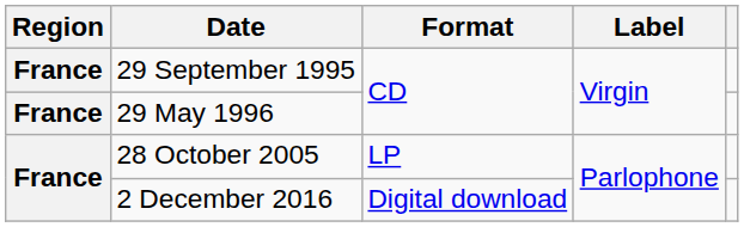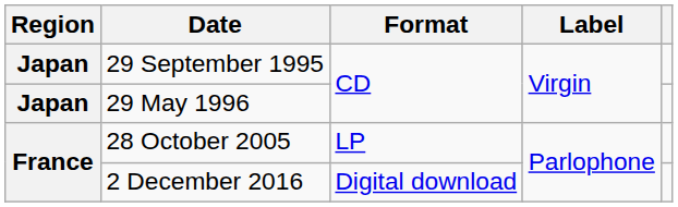 <table class="wikitable plainrowheaders">
 <tr>
 <th scope="col">Region</th>
 <th scope="col">Date</th>
 <th scope="col">Format</th>
 <th scope="col">Label</th>
 <th scope="col"></th>
 </tr>
 <tr>
-<th scope="row">France</th>
+<th scope="row">Japan</th>
 <td>29 September 1995</td>
 <td rowspan="2"><a href='#'>CD</a></td>
 <td rowspan="2"><a href='#'>Virgin</a></td>
 <td align="center"></td>
 </tr>
 <tr>
-<th scope="row">France</th>
+<th scope="row">Japan</th>
 <td>29 May 1996</td>
 <td align="center"></td>
 </tr>
 <tr>
 <th scope="row" rowspan="2">France</th>
 <td>28 October 2005</td>
 <td><a href='#'>LP</a></td>
 <td rowspan="2"><a href='#'>Parlophone</a></td>
 <td align="center"></td>
 </tr>
 <tr>
 <td>2 December 2016</td>
 <td><a href='#'>Digital download</a></td>
 <td align="center"></td>
 </tr>
 </table>
